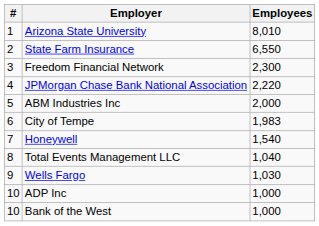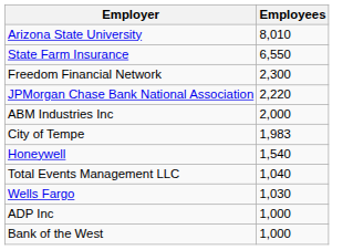 <table class="wikitable">
 <tr>
-<th>#</th>
 <th>Employer</th>
 <th>Employees</th>
 </tr>
 <tr>
-<td>1</td>
 <td><a href='#'>Arizona State University</a></td>
 <td>8,010</td>
 </tr>
 <tr>
-<td>2</td>
 <td><a href='#'>State Farm Insurance</a></td>
 <td>6,550</td>
 </tr>
 <tr>
-<td>3</td>
 <td>Freedom Financial Network</td>
 <td>2,300</td>
 </tr>
 <tr>
-<td>4</td>
 <td><a href='#'>JPMorgan Chase Bank National Association</a></td>
 <td>2,220</td>
 </tr>
 <tr>
-<td>5</td>
 <td>ABM Industries Inc</td>
 <td>2,000</td>
 </tr>
 <tr>
-<td>6</td>
 <td>City of Tempe</td>
 <td>1,983</td>
 </tr>
 <tr>
-<td>7</td>
 <td><a href='#'>Honeywell</a></td>
 <td>1,540</td>
 </tr>
 <tr>
-<td>8</td>
 <td>Total Events Management LLC</td>
 <td>1,040</td>
 </tr>
 <tr>
-<td>9</td>
 <td><a href='#'>Wells Fargo</a></td>
 <td>1,030</td>
 </tr>
 <tr>
-<td>10</td>
 <td>ADP Inc</td>
 <td>1,000</td>
 </tr>
 <tr>
-<td>10</td>
 <td>Bank of the West</td>
 <td>1,000</td>
 </tr>
 </table>
